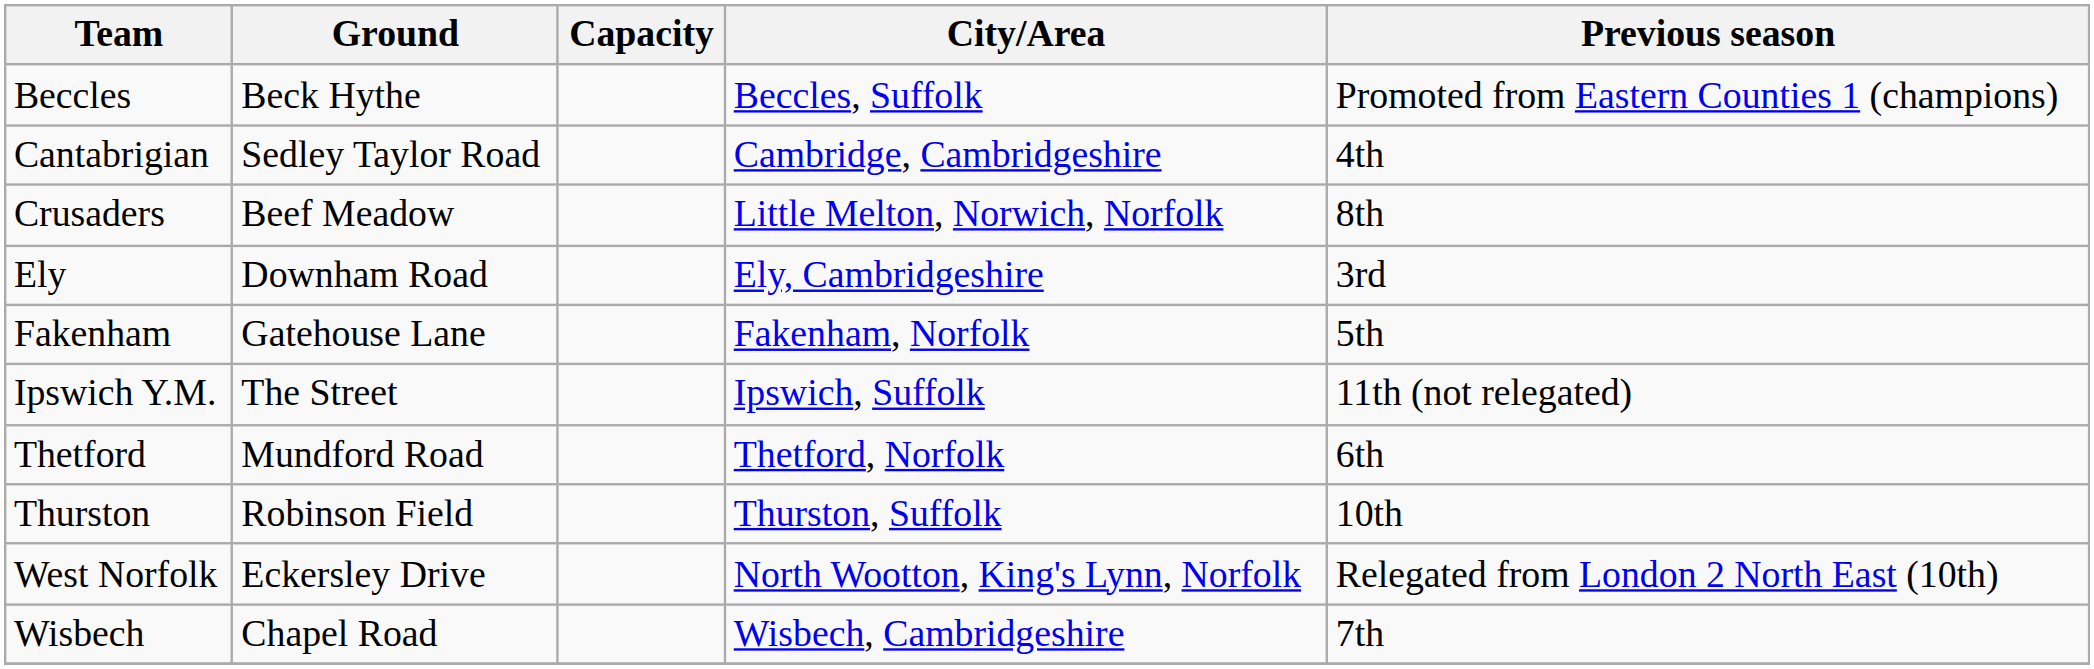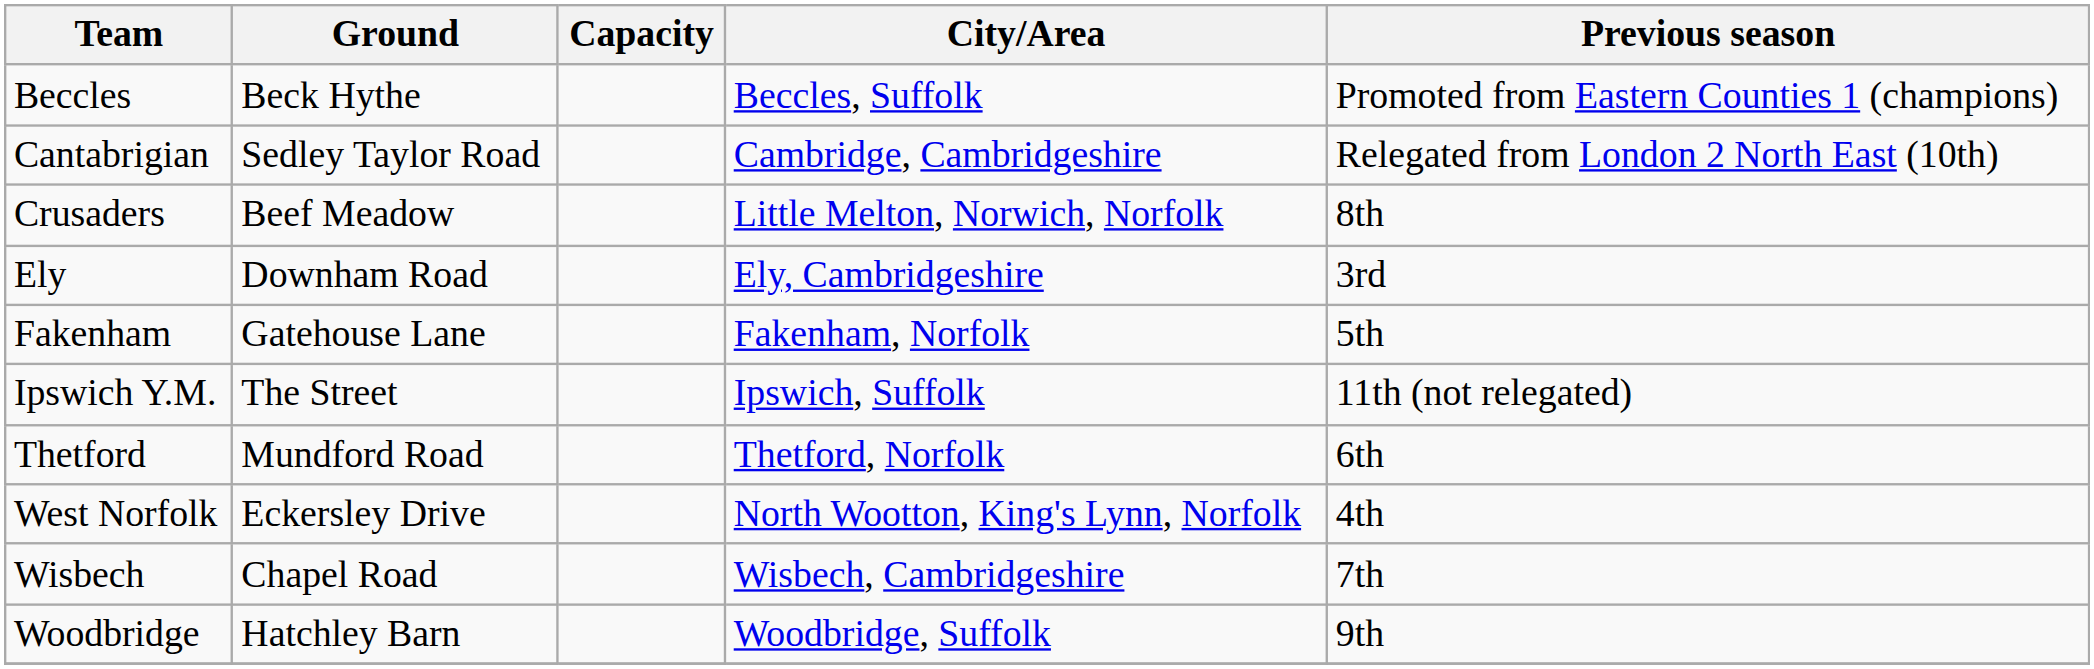 <table class="wikitable sortable" width=100%>
 <tr>
 <th>Team</th>
 <th>Ground</th>
 <th>Capacity</th>
 <th>City/Area</th>
 <th>Previous season</th>
 </tr>
 <tr>
 <td>Beccles</td>
 <td>Beck Hythe</td>
 <td></td>
 <td><a href='#'>Beccles</a>, <a href='#'>Suffolk</a></td>
 <td>Promoted from <a href='#'>Eastern Counties 1</a> (champions)</td>
 </tr>
 <tr>
 <td>Cantabrigian</td>
 <td>Sedley Taylor Road</td>
 <td></td>
 <td><a href='#'>Cambridge</a>, <a href='#'>Cambridgeshire</a></td>
-<td>4th</td>
+<td>Relegated from <a href='#'>London 2 North East</a> (10th)</td>
 </tr>
 <tr>
 <td>Crusaders</td>
 <td>Beef Meadow</td>
 <td></td>
 <td><a href='#'>Little Melton</a>, <a href='#'>Norwich</a>, <a href='#'>Norfolk</a></td>
 <td>8th</td>
 </tr>
 <tr>
 <td>Ely</td>
 <td>Downham Road</td>
 <td></td>
 <td><a href='#'>Ely, Cambridgeshire</a></td>
 <td>3rd</td>
 </tr>
 <tr>
 <td>Fakenham</td>
 <td>Gatehouse Lane</td>
 <td></td>
 <td><a href='#'>Fakenham</a>, <a href='#'>Norfolk</a></td>
 <td>5th</td>
 </tr>
 <tr>
 <td>Ipswich Y.M.</td>
 <td>The Street</td>
 <td></td>
 <td><a href='#'>Ipswich</a>, <a href='#'>Suffolk</a></td>
 <td>11th (not relegated)</td>
 </tr>
 <tr>
 <td>Thetford</td>
 <td>Mundford Road</td>
 <td></td>
 <td><a href='#'>Thetford</a>, <a href='#'>Norfolk</a></td>
 <td>6th</td>
 </tr>
 <tr>
-<td>Thurston</td>
-<td>Robinson Field</td>
-<td></td>
-<td><a href='#'>Thurston</a>, <a href='#'>Suffolk</a></td>
-<td>10th</td>
-</tr>
-<tr>
 <td>West Norfolk</td>
 <td>Eckersley Drive</td>
 <td></td>
 <td><a href='#'>North Wootton</a>, <a href='#'>King's Lynn</a>, <a href='#'>Norfolk</a></td>
-<td>Relegated from <a href='#'>London 2 North East</a> (10th)</td>
+<td>4th</td>
 </tr>
 <tr>
 <td>Wisbech</td>
 <td>Chapel Road</td>
 <td></td>
 <td><a href='#'>Wisbech</a>, <a href='#'>Cambridgeshire</a></td>
 <td>7th</td>
 </tr>
 <tr>
+<td>Woodbridge</td>
+<td>Hatchley Barn</td>
+<td></td>
+<td><a href='#'>Woodbridge</a>, <a href='#'>Suffolk</a></td>
+<td>9th</td>
+</tr>
+<tr>
 </tr>
 </table>
